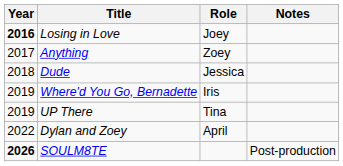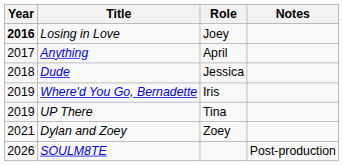 <table class="wikitable sortable">
 <tr>
 <th>Year</th>
 <th>Title</th>
 <th>Role</th>
 <th class="unsortable">Notes</th>
 </tr>
 <tr>
 <td><strong>2016</strong></td>
 <td><em>Losing in Love</em></td>
 <td>Joey</td>
 <td></td>
 </tr>
 <tr>
 <td>2017</td>
 <td><em><a href='#'>Anything</a></em></td>
-<td>Zoey</td>
+<td>April</td>
 <td></td>
 </tr>
 <tr>
 <td>2018</td>
 <td><em><a href='#'>Dude</a></em></td>
 <td>Jessica</td>
 <td></td>
 </tr>
 <tr>
 <td>2019</td>
 <td><em><a href='#'>Where'd You Go, Bernadette</a></em></td>
 <td>Iris</td>
 <td></td>
 </tr>
 <tr>
 <td>2019</td>
 <td><em>UP There</em></td>
 <td>Tina</td>
 <td></td>
 </tr>
 <tr>
-<td>2022</td>
+<td>2021</td>
 <td><em>Dylan and Zoey</em></td>
-<td>April</td>
+<td>Zoey</td>
 <td></td>
 </tr>
 <tr>
-<td><strong>2026</strong></td>
+<td>2026</td>
 <td><em><a href='#'>SOULM8TE</a></em></td>
 <td></td>
 <td>Post-production</td>
 </tr>
 </table>
